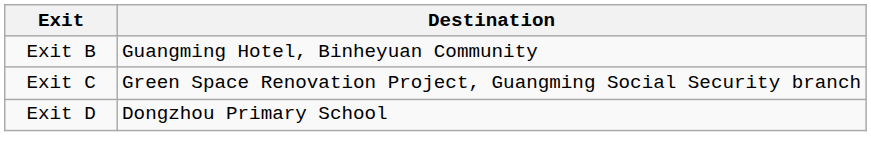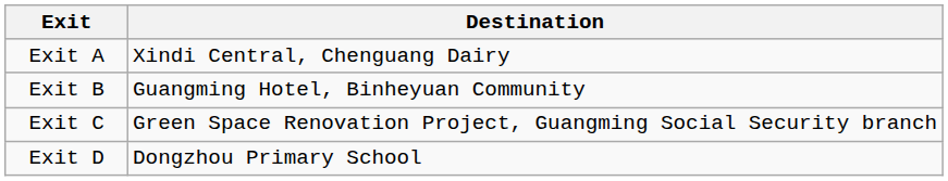 <table class="wikitable">
 <tr>
 <th style="width:70px">Exit</th>
 <th>Destination</th>
+</tr>
+<tr>
+<td align="center">Exit A</td>
+<td>Xindi Central, Chenguang Dairy</td>
 </tr>
 <tr>
 <td align="center">Exit B</td>
 <td>Guangming Hotel, Binheyuan Community</td>
 </tr>
 <tr>
 <td align="center">Exit C</td>
 <td>Green Space Renovation Project, Guangming Social Security branch</td>
 </tr>
 <tr>
 <td align="center">Exit D</td>
 <td>Dongzhou Primary School</td>
 </tr>
 </table>
